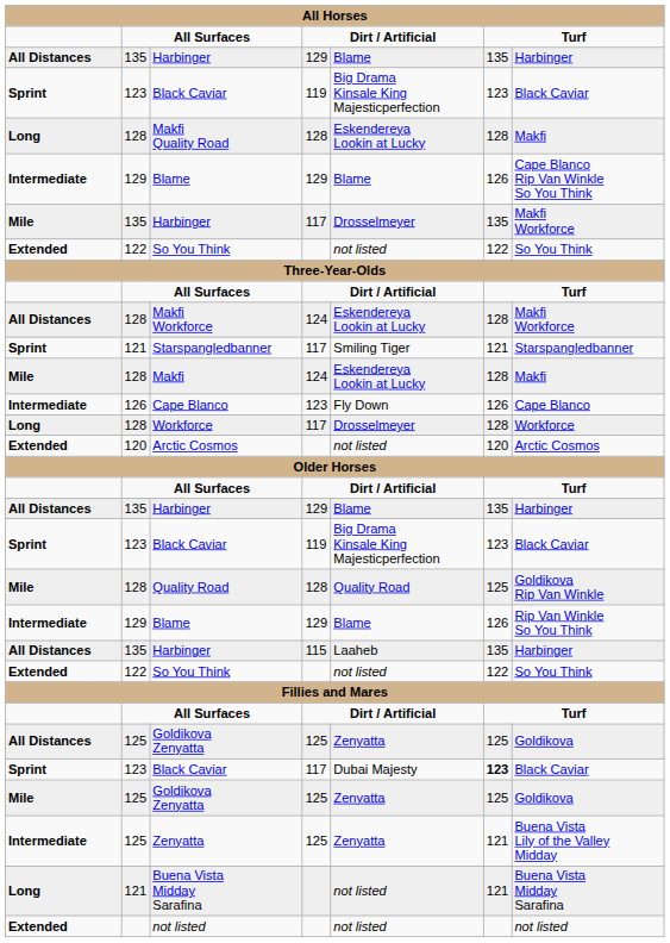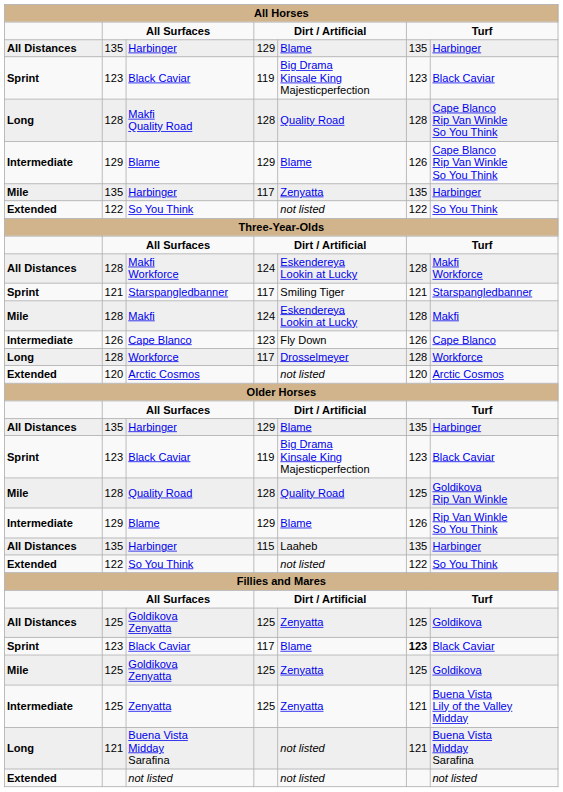 <table class="wikitable" style="font-size:90%">
 <tr align=center>
 <td bgcolor=#D2B48C colspan=7><strong>All Horses</strong></td>
 </tr>
 <tr align=center>
 <td></td>
 <td colspan=2><strong>All Surfaces</strong></td>
 <td colspan=2><strong>Dirt / Artificial</strong></td>
 <td colspan=2><strong>Turf</strong></td>
 </tr>
 <tr bgcolor=#EFEFEF>
 <td width="120px"><strong>All Distances</strong></td>
 <td>135</td>
 <td width="160px"><a href='#'>Harbinger</a></td>
 <td>129</td>
 <td width="160px"><a href='#'>Blame</a></td>
 <td>135</td>
 <td width="160px"><a href='#'>Harbinger</a></td>
 </tr>
 <tr>
 <td><strong>Sprint</strong></td>
 <td>123</td>
 <td><a href='#'>Black Caviar</a></td>
 <td>119</td>
 <td><a href='#'>Big Drama</a><br><a href='#'>Kinsale King</a><br>Majesticperfection</td>
 <td>123</td>
 <td><a href='#'>Black Caviar</a></td>
 </tr>
 <tr bgcolor=#EFEFEF>
 <td><strong>Long</strong></td>
 <td>128</td>
 <td><a href='#'>Makfi</a><br><a href='#'>Quality Road</a></td>
 <td>128</td>
-<td><a href='#'>Eskendereya</a><br><a href='#'>Lookin at Lucky</a></td>
+<td><a href='#'>Quality Road</a></td>
 <td>128</td>
-<td><a href='#'>Makfi</a></td>
+<td><a href='#'>Cape Blanco</a><br><a href='#'>Rip Van Winkle</a><br><a href='#'>So You Think</a></td>
 </tr>
 <tr>
 <td><strong>Intermediate</strong></td>
 <td>129</td>
 <td><a href='#'>Blame</a></td>
 <td>129</td>
 <td><a href='#'>Blame</a></td>
 <td>126</td>
 <td><a href='#'>Cape Blanco</a><br><a href='#'>Rip Van Winkle</a><br><a href='#'>So You Think</a></td>
 </tr>
 <tr bgcolor=#EFEFEF>
 <td><strong>Mile</strong></td>
 <td>135</td>
 <td><a href='#'>Harbinger</a></td>
 <td>117</td>
-<td><a href='#'>Drosselmeyer</a></td>
+<td><a href='#'>Zenyatta</a></td>
 <td>135</td>
-<td><a href='#'>Makfi</a><br><a href='#'>Workforce</a></td>
+<td><a href='#'>Harbinger</a></td>
 </tr>
 <tr>
 <td><strong>Extended</strong></td>
 <td>122</td>
 <td><a href='#'>So You Think</a></td>
 <td></td>
 <td><em>not listed</em></td>
 <td>122</td>
 <td><a href='#'>So You Think</a></td>
 </tr>
 <tr align=center>
 <td bgcolor=#D2B48C colspan=7><strong>Three-Year-Olds</strong></td>
 </tr>
 <tr align=center>
 <td></td>
 <td colspan=2><strong>All Surfaces</strong></td>
 <td colspan=2><strong>Dirt / Artificial</strong></td>
 <td colspan=2><strong>Turf</strong></td>
 </tr>
 <tr bgcolor=#EFEFEF>
 <td><strong>All Distances</strong></td>
 <td>128</td>
 <td><a href='#'>Makfi</a><br><a href='#'>Workforce</a></td>
 <td>124</td>
 <td><a href='#'>Eskendereya</a><br><a href='#'>Lookin at Lucky</a></td>
 <td>128</td>
 <td><a href='#'>Makfi</a><br><a href='#'>Workforce</a></td>
 </tr>
 <tr>
 <td><strong>Sprint</strong></td>
 <td>121</td>
 <td><a href='#'>Starspangledbanner</a></td>
 <td>117</td>
 <td>Smiling Tiger</td>
 <td>121</td>
 <td><a href='#'>Starspangledbanner</a></td>
 </tr>
 <tr bgcolor=#EFEFEF>
 <td><strong>Mile</strong></td>
 <td>128</td>
 <td><a href='#'>Makfi</a></td>
 <td>124</td>
 <td><a href='#'>Eskendereya</a><br><a href='#'>Lookin at Lucky</a></td>
 <td>128</td>
 <td><a href='#'>Makfi</a></td>
 </tr>
 <tr>
 <td><strong>Intermediate</strong></td>
 <td>126</td>
 <td><a href='#'>Cape Blanco</a></td>
 <td>123</td>
 <td>Fly Down</td>
 <td>126</td>
 <td><a href='#'>Cape Blanco</a></td>
 </tr>
 <tr bgcolor=#EFEFEF>
 <td><strong>Long</strong></td>
 <td>128</td>
 <td><a href='#'>Workforce</a></td>
 <td>117</td>
 <td><a href='#'>Drosselmeyer</a></td>
 <td>128</td>
 <td><a href='#'>Workforce</a></td>
 </tr>
 <tr>
 <td><strong>Extended</strong></td>
 <td>120</td>
 <td><a href='#'>Arctic Cosmos</a></td>
 <td></td>
 <td><em>not listed</em></td>
 <td>120</td>
 <td><a href='#'>Arctic Cosmos</a></td>
 </tr>
 <tr align=center>
 <td bgcolor=#D2B48C colspan=7><strong>Older Horses</strong></td>
 </tr>
 <tr align=center>
 <td></td>
 <td colspan=2><strong>All Surfaces</strong></td>
 <td colspan=2><strong>Dirt / Artificial</strong></td>
 <td colspan=2><strong>Turf</strong></td>
 </tr>
 <tr bgcolor=#EFEFEF>
 <td><strong>All Distances</strong></td>
 <td>135</td>
 <td><a href='#'>Harbinger</a></td>
 <td>129</td>
 <td><a href='#'>Blame</a></td>
 <td>135</td>
 <td><a href='#'>Harbinger</a></td>
 </tr>
 <tr>
 <td><strong>Sprint</strong></td>
 <td>123</td>
 <td><a href='#'>Black Caviar</a></td>
 <td>119</td>
 <td><a href='#'>Big Drama</a><br><a href='#'>Kinsale King</a><br>Majesticperfection</td>
 <td>123</td>
 <td><a href='#'>Black Caviar</a></td>
 </tr>
 <tr bgcolor=#EFEFEF>
 <td><strong>Mile</strong></td>
 <td>128</td>
 <td><a href='#'>Quality Road</a></td>
 <td>128</td>
 <td><a href='#'>Quality Road</a></td>
 <td>125</td>
 <td><a href='#'>Goldikova</a><br><a href='#'>Rip Van Winkle</a></td>
 </tr>
 <tr>
 <td><strong>Intermediate</strong></td>
 <td>129</td>
 <td><a href='#'>Blame</a></td>
 <td>129</td>
 <td><a href='#'>Blame</a></td>
 <td>126</td>
 <td><a href='#'>Rip Van Winkle</a><br><a href='#'>So You Think</a></td>
 </tr>
 <tr bgcolor=#EFEFEF>
 <td><strong>All Distances</strong></td>
 <td>135</td>
 <td><a href='#'>Harbinger</a></td>
 <td>115</td>
 <td>Laaheb</td>
 <td>135</td>
 <td><a href='#'>Harbinger</a></td>
 </tr>
 <tr>
 <td><strong>Extended</strong></td>
 <td>122</td>
 <td><a href='#'>So You Think</a></td>
 <td></td>
 <td><em>not listed</em></td>
 <td>122</td>
 <td><a href='#'>So You Think</a></td>
 </tr>
 <tr align=center>
 <td bgcolor=#D2B48C colspan=7><strong>Fillies and Mares</strong></td>
 </tr>
 <tr align=center>
 <td></td>
 <td colspan=2><strong>All Surfaces</strong></td>
 <td colspan=2><strong>Dirt / Artificial</strong></td>
 <td colspan=2><strong>Turf</strong></td>
 </tr>
 <tr bgcolor=#EFEFEF>
 <td><strong>All Distances</strong></td>
 <td>125</td>
 <td><a href='#'>Goldikova</a><br><a href='#'>Zenyatta</a></td>
 <td>125</td>
 <td><a href='#'>Zenyatta</a></td>
 <td>125</td>
 <td><a href='#'>Goldikova</a></td>
 </tr>
 <tr>
 <td><strong>Sprint</strong></td>
 <td>123</td>
 <td><a href='#'>Black Caviar</a></td>
 <td>117</td>
-<td>Dubai Majesty</td>
+<td><a href='#'>Blame</a></td>
 <td><strong>123</strong></td>
 <td><a href='#'>Black Caviar</a></td>
 </tr>
 <tr bgcolor=#EFEFEF>
 <td><strong>Mile</strong></td>
 <td>125</td>
 <td><a href='#'>Goldikova</a><br><a href='#'>Zenyatta</a></td>
 <td>125</td>
 <td><a href='#'>Zenyatta</a></td>
 <td>125</td>
 <td><a href='#'>Goldikova</a></td>
 </tr>
 <tr>
 <td><strong>Intermediate</strong></td>
 <td>125</td>
 <td><a href='#'>Zenyatta</a></td>
 <td>125</td>
 <td><a href='#'>Zenyatta</a></td>
 <td>121</td>
 <td><a href='#'>Buena Vista</a><br><a href='#'>Lily of the Valley</a><br><a href='#'>Midday</a></td>
 </tr>
 <tr bgcolor=#EFEFEF>
 <td><strong>Long</strong></td>
 <td>121</td>
 <td><a href='#'>Buena Vista</a><br><a href='#'>Midday</a><br>Sarafina</td>
 <td></td>
 <td><em>not listed</em></td>
 <td>121</td>
 <td><a href='#'>Buena Vista</a><br><a href='#'>Midday</a><br>Sarafina</td>
 </tr>
 <tr>
 <td><strong>Extended</strong></td>
 <td></td>
 <td><em>not listed</em></td>
 <td></td>
 <td><em>not listed</em></td>
 <td></td>
 <td><em>not listed</em></td>
 </tr>
 </table>
